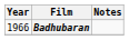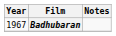 <table class="wikitable sortable">
 <tr>
 <th>Year</th>
 <th>Film</th>
 <th>Notes</th>
 </tr>
 <tr>
-<td rowspan=1>1966</td>
+<td rowspan=1>1967</td>
 <th><em>Badhubaran</em></th>
 <td></td>
 </tr>
 <tr>
 </tr>
 </table>
